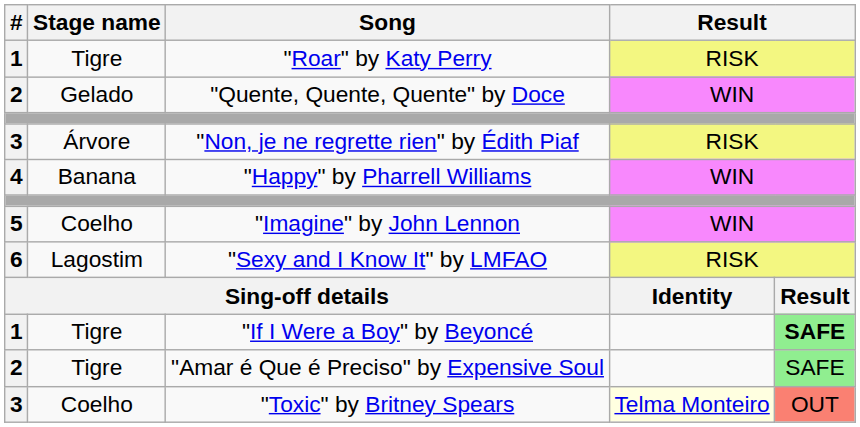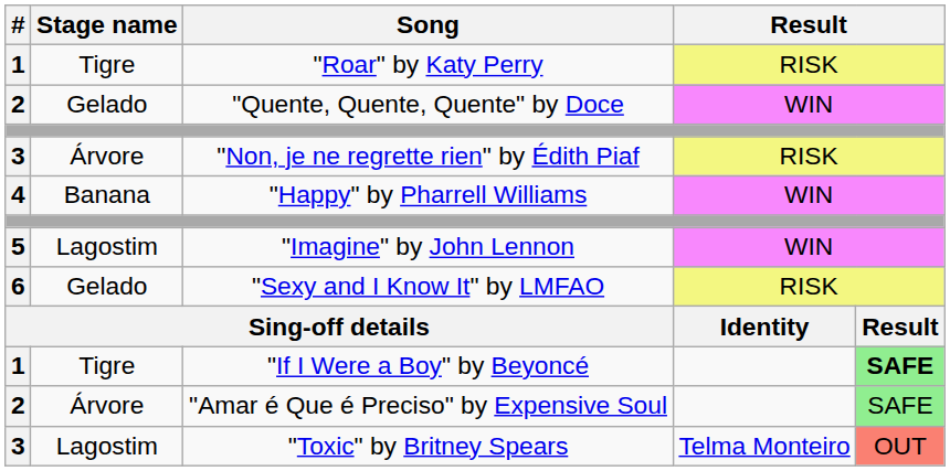 <table class="wikitable plainrowheaders" style="text-align: center;">
 <tr>
 <th>#</th>
 <th>Stage name</th>
 <th>Song</th>
 <th colspan=2>Result</th>
 </tr>
 <tr>
 <th>1</th>
 <td>Tigre</td>
 <td>"<a href='#'>Roar</a>" by <a href='#'>Katy Perry</a></td>
 <td colspan=2 bgcolor="#F3F781">RISK</td>
 </tr>
 <tr>
 <th>2</th>
 <td>Gelado</td>
 <td>"Quente, Quente, Quente" by <a href='#'>Doce</a></td>
 <td colspan=2 bgcolor="#F888FD">WIN</td>
 </tr>
 <tr>
 <td colspan="5" style="background:darkgray"></td>
 </tr>
 <tr>
 <th>3</th>
 <td>Árvore</td>
 <td>"<a href='#'>Non, je ne regrette rien</a>" by <a href='#'>Édith Piaf</a></td>
 <td colspan=2 bgcolor="#F3F781">RISK</td>
 </tr>
 <tr>
 <th>4</th>
 <td>Banana</td>
 <td>"<a href='#'>Happy</a>" by <a href='#'>Pharrell Williams</a></td>
 <td colspan=2 bgcolor="#F888FD">WIN</td>
 </tr>
 <tr>
 <td colspan="5" style="background:darkgray"></td>
 </tr>
 <tr>
 <th>5</th>
-<td>Coelho</td>
+<td>Lagostim</td>
 <td>"<a href='#'>Imagine</a>" by <a href='#'>John Lennon</a></td>
 <td colspan=2 bgcolor="#F888FD">WIN</td>
 </tr>
 <tr>
 <th>6</th>
-<td>Lagostim</td>
+<td>Gelado</td>
 <td>"<a href='#'>Sexy and I Know It</a>" by <a href='#'>LMFAO</a></td>
 <td colspan=2 bgcolor="#F3F781">RISK</td>
 </tr>
 <tr>
 <th colspan="3">Sing-off details</th>
 <th>Identity</th>
 <th>Result</th>
 </tr>
 <tr>
 <th>1</th>
 <td>Tigre</td>
 <td>"<a href='#'>If I Were a Boy</a>" by <a href='#'>Beyoncé</a></td>
 <td></td>
 <td bgcolor=lightgreen><strong>SAFE</strong></td>
 </tr>
 <tr>
 <th>2</th>
-<td>Tigre</td>
+<td>Árvore</td>
 <td>"Amar é Que é Preciso" by <a href='#'>Expensive Soul</a></td>
 <td></td>
 <td bgcolor=lightgreen>SAFE</td>
 </tr>
 <tr>
 <th>3</th>
-<td>Coelho</td>
+<td>Lagostim</td>
 <td>"<a href='#'>Toxic</a>" by <a href='#'>Britney Spears</a></td>
-<td style="background: lightyellow;"><a href='#'>Telma Monteiro</a></td>
+<td><a href='#'>Telma Monteiro</a></td>
 <td bgcolor=salmon>OUT</td>
 </tr>
 </table>
